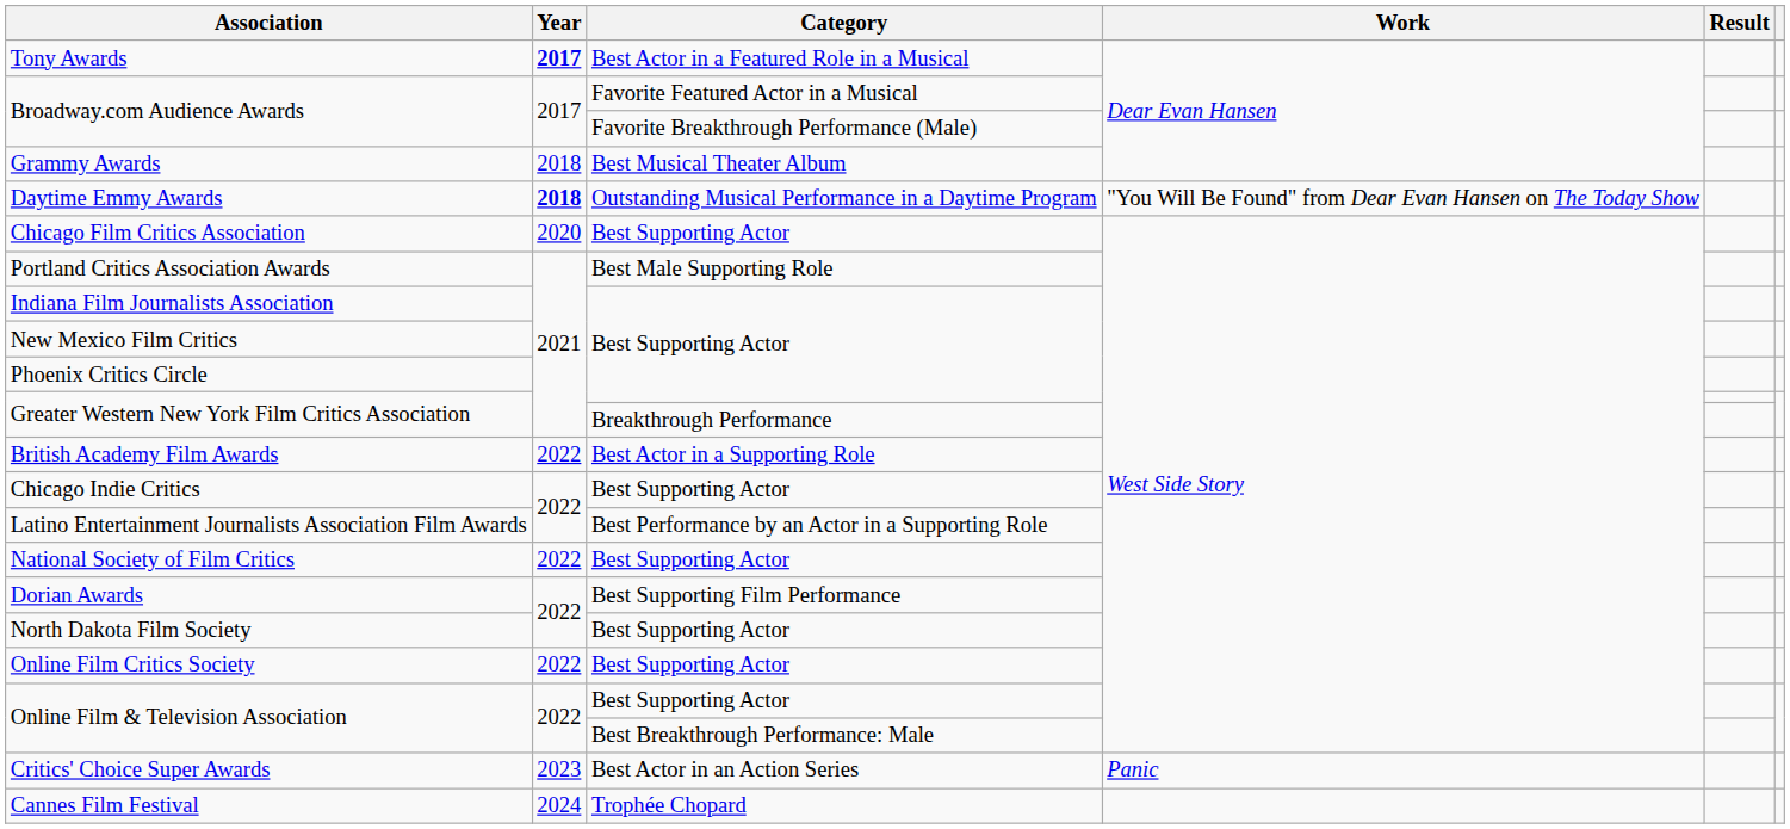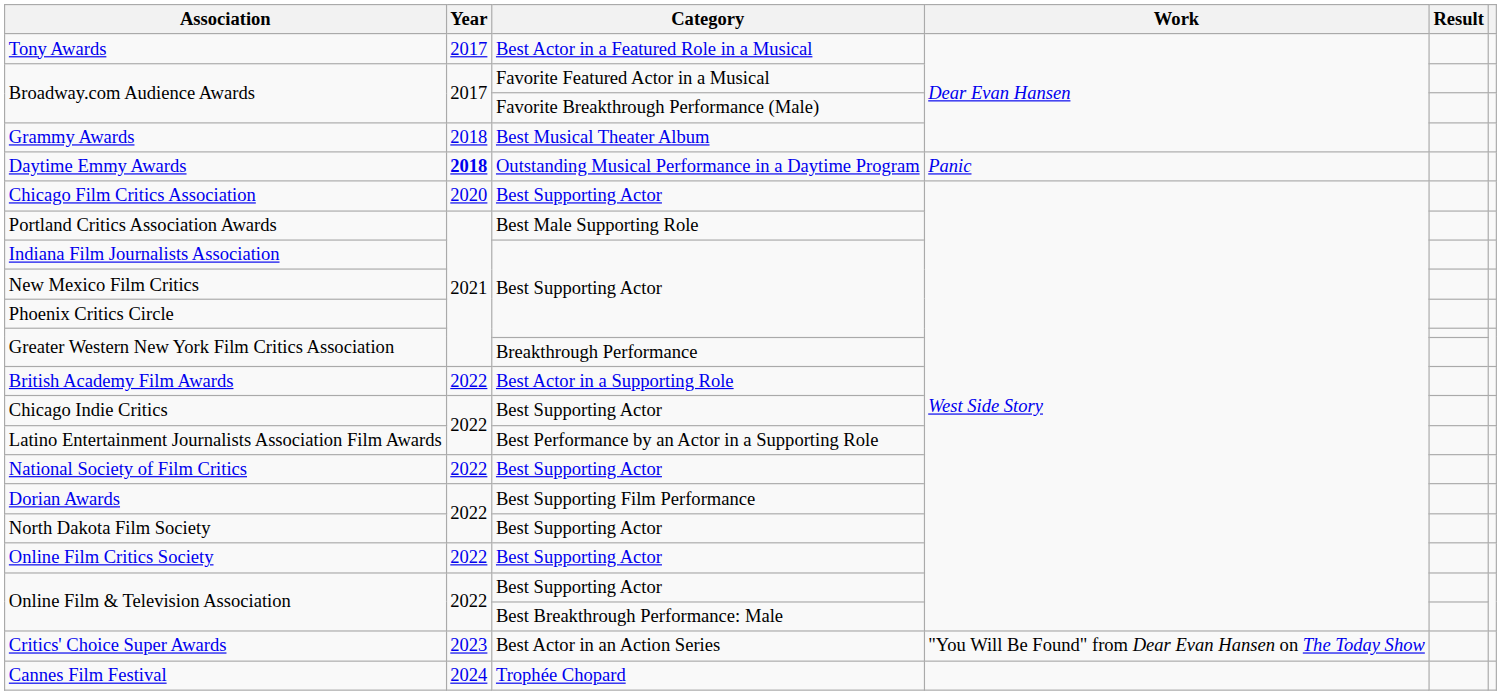 <table class="wikitable sortable">
 <tr>
 <th>Association</th>
 <th>Year</th>
 <th>Category</th>
 <th>Work</th>
 <th>Result</th>
 <th class=unsortable></th>
 </tr>
 <tr>
 <td><a href='#'>Tony Awards</a></td>
-<td><strong><a href='#'>2017</a></strong></td>
+<td><a href='#'>2017</a></td>
 <td><a href='#'>Best Actor in a Featured Role in a Musical</a></td>
 <td rowspan="4"><em><a href='#'>Dear Evan Hansen</a></em></td>
 <td></td>
 <td></td>
 </tr>
 <tr>
 <td rowspan="2">Broadway.com Audience Awards</td>
 <td rowspan="2">2017</td>
 <td>Favorite Featured Actor in a Musical</td>
 <td></td>
 <td></td>
 </tr>
 <tr>
 <td>Favorite Breakthrough Performance (Male)</td>
 <td></td>
 <td></td>
 </tr>
 <tr>
 <td><a href='#'>Grammy Awards</a></td>
 <td><a href='#'>2018</a></td>
 <td><a href='#'>Best Musical Theater Album</a></td>
 <td></td>
 <td></td>
 </tr>
 <tr>
 <td><a href='#'>Daytime Emmy Awards</a></td>
 <td><strong><a href='#'>2018</a></strong></td>
 <td><a href='#'>Outstanding Musical Performance in a Daytime Program</a></td>
-<td>"You Will Be Found" from <em>Dear Evan Hansen</em> on <em><a href='#'>The Today Show</a></em></td>
+<td rowspan="1"><em><a href='#'>Panic</a></em></td>
 <td></td>
 <td></td>
 </tr>
 <tr>
 <td><a href='#'>Chicago Film Critics Association</a></td>
 <td><a href='#'>2020</a></td>
 <td><a href='#'>Best Supporting Actor</a></td>
 <td rowspan="16"><em><a href='#'>West Side Story</a></em></td>
 <td></td>
 <td></td>
 </tr>
 <tr>
 <td>Portland Critics Association Awards</td>
 <td rowspan="6">2021</td>
 <td>Best Male Supporting Role</td>
 <td></td>
 <td></td>
 </tr>
 <tr>
 <td><a href='#'>Indiana Film Journalists Association</a></td>
 <td rowspan="4">Best Supporting Actor</td>
 <td></td>
 <td></td>
 </tr>
 <tr>
 <td>New Mexico Film Critics</td>
 <td></td>
 <td></td>
 </tr>
 <tr>
 <td>Phoenix Critics Circle</td>
 <td></td>
 <td></td>
 </tr>
 <tr>
 <td rowspan="2">Greater Western New York Film Critics Association</td>
 <td></td>
 <td rowspan="2"></td>
 </tr>
 <tr>
 <td>Breakthrough Performance</td>
 <td></td>
 </tr>
 <tr>
 <td><a href='#'>British Academy Film Awards</a></td>
 <td><a href='#'>2022</a></td>
 <td><a href='#'>Best Actor in a Supporting Role</a></td>
 <td></td>
 <td></td>
 </tr>
 <tr>
 <td>Chicago Indie Critics</td>
 <td rowspan="2">2022</td>
 <td>Best Supporting Actor</td>
 <td></td>
 <td></td>
 </tr>
 <tr>
 <td>Latino Entertainment Journalists Association Film Awards</td>
 <td>Best Performance by an Actor in a Supporting Role</td>
 <td></td>
 <td></td>
 </tr>
 <tr>
 <td><a href='#'>National Society of Film Critics</a></td>
 <td><a href='#'>2022</a></td>
 <td><a href='#'>Best Supporting Actor</a></td>
 <td></td>
 <td></td>
 </tr>
 <tr>
 <td><a href='#'>Dorian Awards</a></td>
 <td rowspan="2">2022</td>
 <td>Best Supporting Film Performance</td>
 <td></td>
 <td></td>
 </tr>
 <tr>
 <td>North Dakota Film Society</td>
 <td>Best Supporting Actor</td>
 <td></td>
 <td></td>
 </tr>
 <tr>
 <td><a href='#'>Online Film Critics Society</a></td>
 <td><a href='#'>2022</a></td>
 <td><a href='#'>Best Supporting Actor</a></td>
 <td></td>
 <td></td>
 </tr>
 <tr>
 <td rowspan="2">Online Film & Television Association</td>
 <td rowspan="2">2022</td>
 <td>Best Supporting Actor</td>
 <td></td>
 <td rowspan="2"></td>
 </tr>
 <tr>
 <td>Best Breakthrough Performance: Male</td>
 <td></td>
 </tr>
 <tr>
 <td><a href='#'>Critics' Choice Super Awards</a></td>
 <td><a href='#'>2023</a></td>
 <td>Best Actor in an Action Series</td>
-<td rowspan="1"><em><a href='#'>Panic</a></em></td>
+<td>"You Will Be Found" from <em>Dear Evan Hansen</em> on <em><a href='#'>The Today Show</a></em></td>
 <td></td>
 <td></td>
 </tr>
 <tr>
 <td><a href='#'>Cannes Film Festival</a></td>
 <td><a href='#'>2024</a></td>
 <td><a href='#'>Trophée Chopard</a></td>
 <td></td>
 <td></td>
 <td></td>
 </tr>
 </table>
